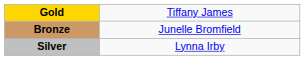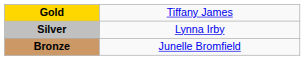 <table class="wikitable" style=" text-align:center; " width="35%">
 <tr>
 <td style="background:gold"><strong>Gold</strong></td>
 <td><a href='#'>Tiffany James</a> <br><small></small></td>
 </tr>
 <tr>
+<td style="background:silver"><strong>Silver</strong></td>
+<td><a href='#'>Lynna Irby</a><br><small> </small></td>
+</tr>
+<tr>
 <td style="background:#cc9966"><strong>Bronze</strong></td>
 <td><a href='#'>Junelle Bromfield</a> <br><small></small></td>
 </tr>
-<tr>
-<td style="background:silver"><strong>Silver</strong></td>
-<td><a href='#'>Lynna Irby</a><br><small> </small></td>
-</tr>
 </table>
